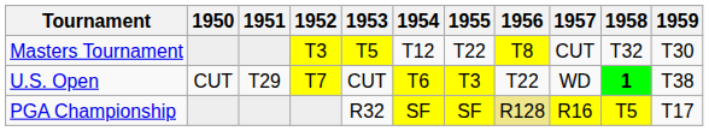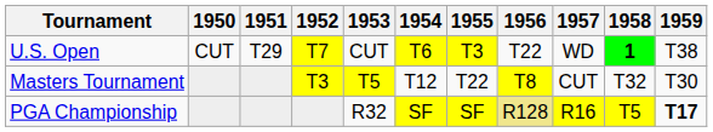 <table class="wikitable" style="font-size:95%;text-align:center;">
 <tr>
 <th>Tournament</th>
 <th>1950</th>
 <th>1951</th>
 <th>1952</th>
 <th>1953</th>
 <th>1954</th>
 <th>1955</th>
 <th>1956</th>
 <th>1957</th>
 <th>1958</th>
 <th>1959</th>
 </tr>
 <tr>
+<td align=left><a href='#'>U.S. Open</a></td>
+<td>CUT</td>
+<td>T29</td>
+<td style="background:yellow;">T7</td>
+<td>CUT</td>
+<td style="background:yellow;">T6</td>
+<td style="background:yellow;">T3</td>
+<td>T22</td>
+<td>WD</td>
+<td style="background:lime;"><strong>1</strong></td>
+<td>T38</td>
+</tr>
+<tr>
 <td align=left><a href='#'>Masters Tournament</a></td>
 <td style="background:#eeeeee;"></td>
 <td style="background:#eeeeee;"></td>
 <td style="background:yellow;">T3</td>
 <td style="background:yellow;">T5</td>
 <td>T12</td>
 <td>T22</td>
 <td style="background:yellow;">T8</td>
 <td>CUT</td>
 <td>T32</td>
 <td>T30</td>
 </tr>
 <tr>
-<td align=left><a href='#'>U.S. Open</a></td>
-<td>CUT</td>
-<td>T29</td>
-<td style="background:yellow;">T7</td>
-<td>CUT</td>
-<td style="background:yellow;">T6</td>
-<td style="background:yellow;">T3</td>
-<td>T22</td>
-<td>WD</td>
-<td style="background:lime;"><strong>1</strong></td>
-<td>T38</td>
-</tr>
-<tr>
 <td align=left><a href='#'>PGA Championship</a></td>
 <td style="background:#eeeeee;"></td>
 <td style="background:#eeeeee;"></td>
 <td style="background:#eeeeee;"></td>
 <td>R32</td>
 <td style="background:yellow;">SF</td>
 <td style="background:yellow;">SF</td>
 <td style="background: khaki;">R128</td>
 <td style="background:yellow;">R16</td>
 <td style="background:yellow;">T5</td>
-<td>T17</td>
+<td><strong>T17</strong></td>
 </tr>
 </table>
